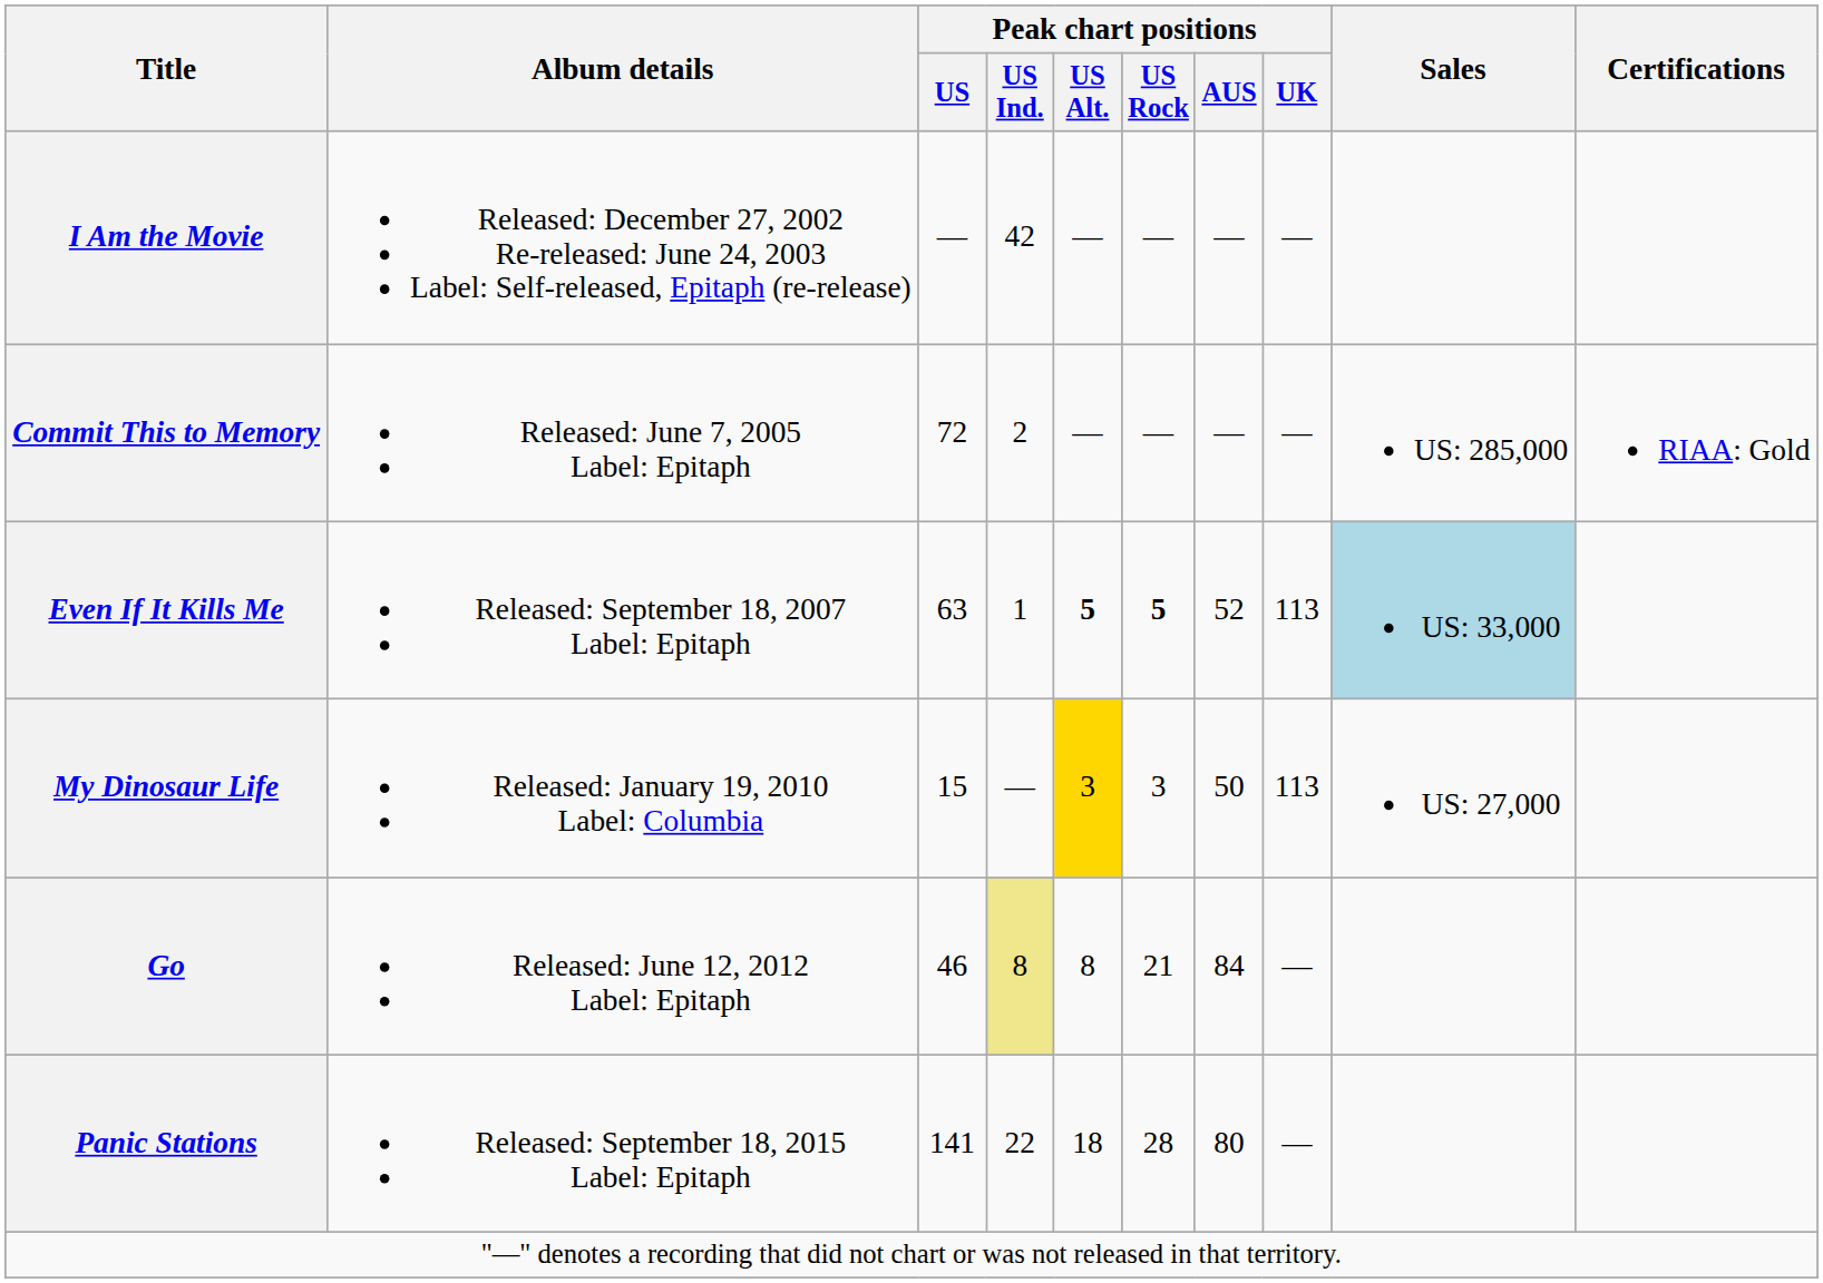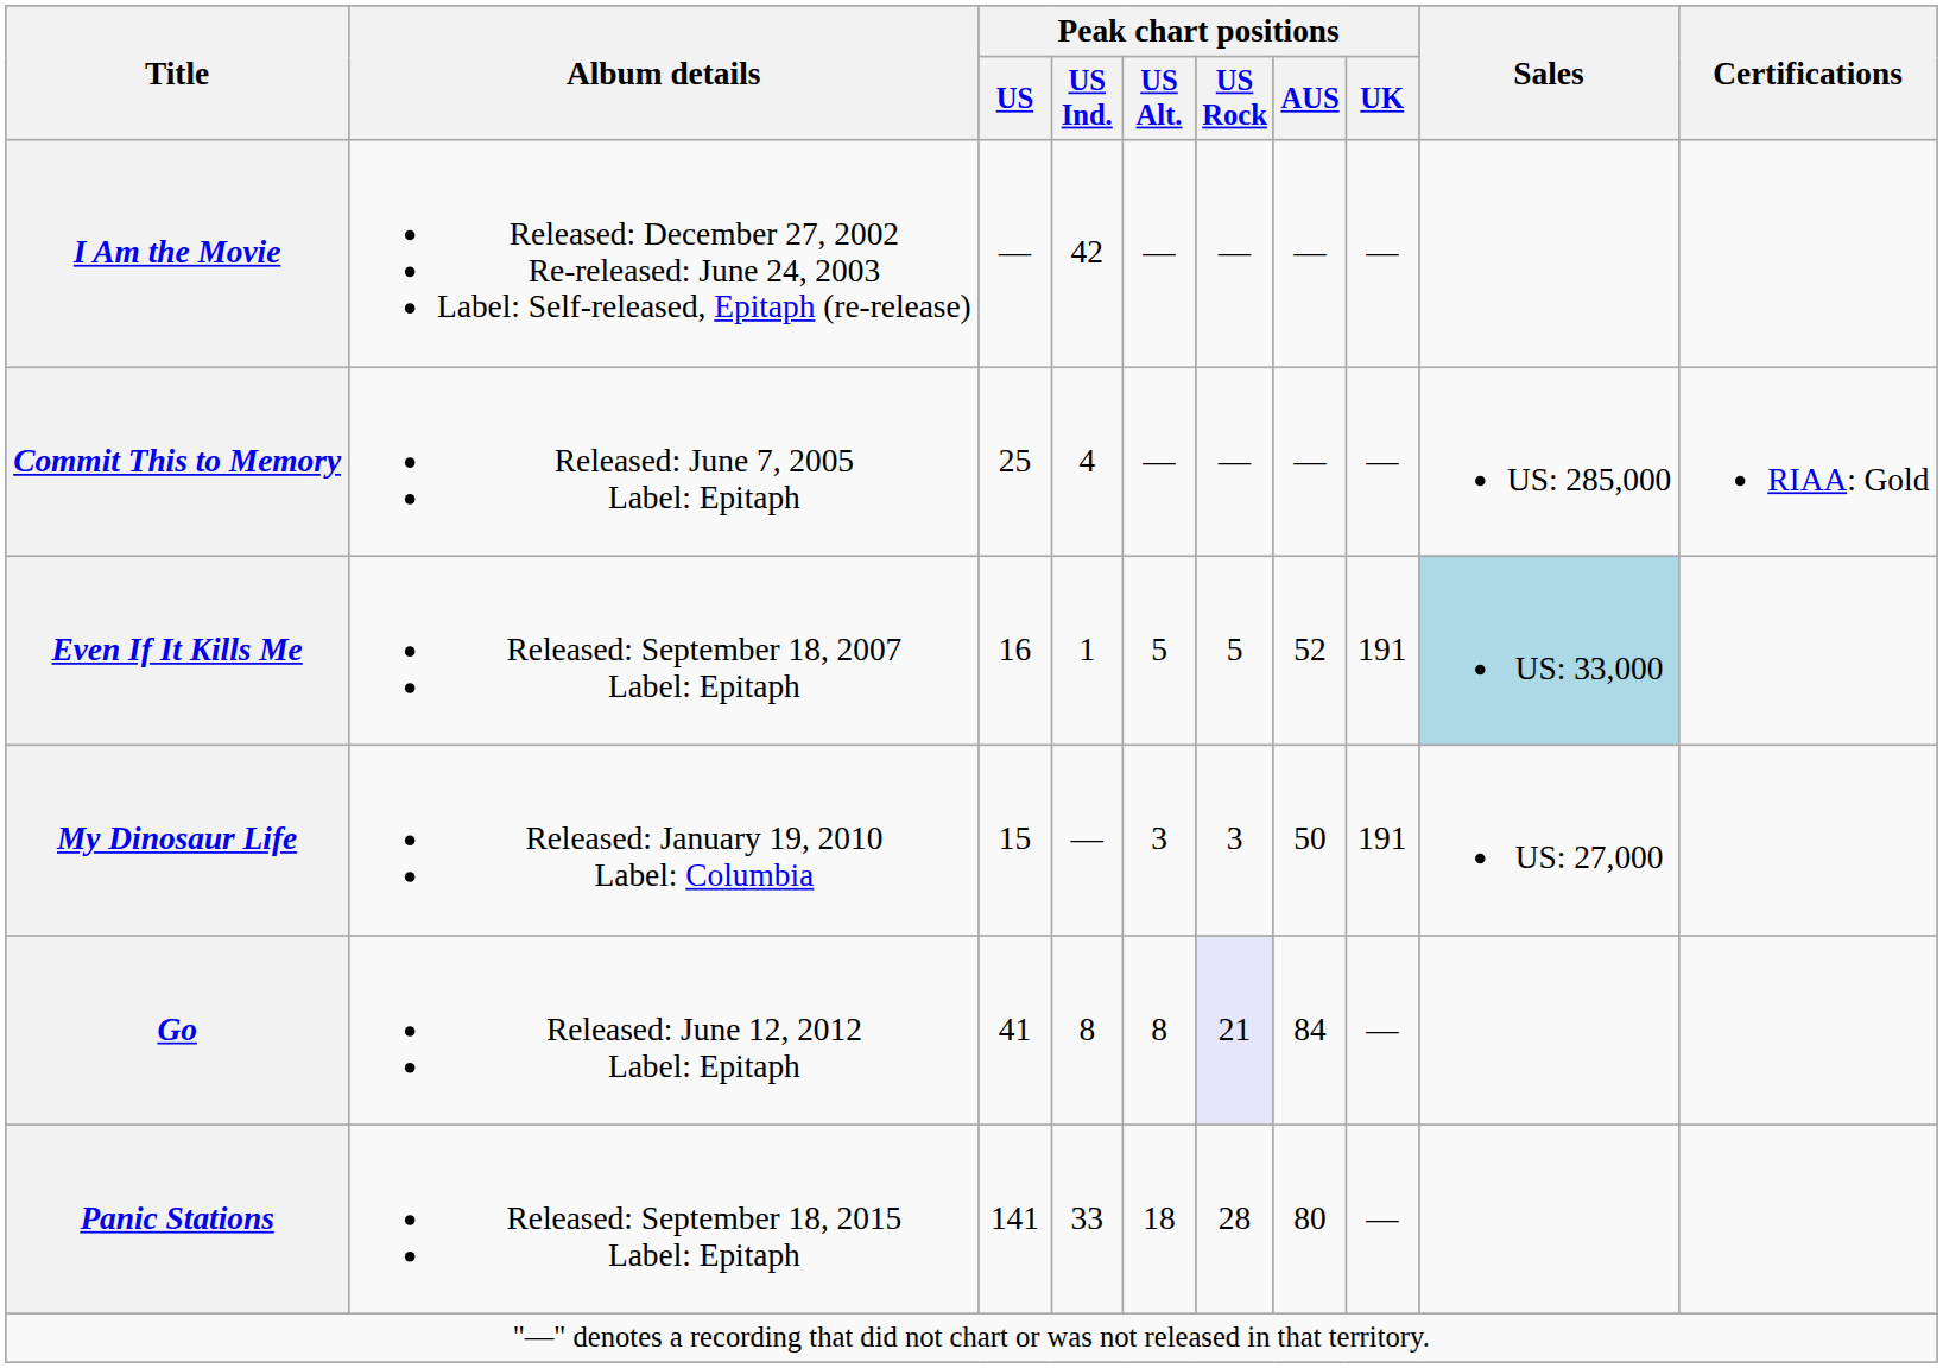 <table class="wikitable plainrowheaders" style="text-align:center;" border="1">
 <tr>
 <th scope="col" rowspan="2">Title</th>
 <th scope="col" rowspan="2">Album details</th>
 <th scope="col" colspan="6">Peak chart positions</th>
 <th scope="col" rowspan="2">Sales</th>
 <th rowspan="2">Certifications</th>
 </tr>
 <tr>
 <th scope="col" style="width:2em;font-size:90%;"><a href='#'>US</a><br></th>
 <th scope="col" style="width:2em;font-size:90%;"><a href='#'>US Ind.</a><br></th>
 <th scope="col" style="width:2em;font-size:90%;"><a href='#'>US Alt.</a><br></th>
 <th scope="col" style="width:2em;font-size:90%;"><a href='#'>US Rock</a><br></th>
 <th scope="col" style="width:2em;font-size:90%;"><a href='#'>AUS</a><br></th>
 <th scope="col" style="width:2em;font-size:90%;"><a href='#'>UK</a><br></th>
 </tr>
 <tr>
 <th scope="row"><em><a href='#'>I Am the Movie</a></em></th>
 <td><br><ul><li>Released: December 27, 2002</li><li>Re-released: June 24, 2003</li><li>Label: Self-released, <a href='#'>Epitaph</a> (re-release)</li></ul></td>
 <td>—</td>
 <td>42</td>
 <td>—</td>
 <td>—</td>
 <td>—</td>
 <td>—</td>
 <td></td>
 <td></td>
 </tr>
 <tr>
 <th scope="row"><em><a href='#'>Commit This to Memory</a></em></th>
 <td><br><ul><li>Released: June 7, 2005</li><li>Label: Epitaph</li></ul></td>
-<td>72</td>
-<td>2</td>
+<td>25</td>
+<td>4</td>
 <td>—</td>
 <td>—</td>
 <td>—</td>
 <td>—</td>
 <td><br><ul><li>US: 285,000</li></ul></td>
 <td><br><ul><li><a href='#'>RIAA</a>: Gold</li></ul></td>
 </tr>
 <tr>
 <th scope="row"><em><a href='#'>Even If It Kills Me</a></em></th>
 <td><br><ul><li>Released: September 18, 2007</li><li>Label: Epitaph</li></ul></td>
-<td>63</td>
+<td>16</td>
 <td>1</td>
-<td><strong>5</strong></td>
-<td><strong>5</strong></td>
+<td>5</td>
+<td>5</td>
 <td>52</td>
-<td>113</td>
+<td>191</td>
 <td style="background: lightblue;"><br><ul><li>US: 33,000</li></ul></td>
 <td></td>
 </tr>
 <tr>
 <th scope="row"><em><a href='#'>My Dinosaur Life</a></em></th>
 <td><br><ul><li>Released: January 19, 2010</li><li>Label: <a href='#'>Columbia</a></li></ul></td>
 <td>15</td>
 <td>—</td>
-<td style="background: gold;">3</td>
+<td>3</td>
 <td>3</td>
 <td>50</td>
-<td>113</td>
+<td>191</td>
 <td><br><ul><li>US: 27,000</li></ul></td>
 <td></td>
 </tr>
 <tr>
 <th scope="row"><em><a href='#'>Go</a></em></th>
 <td><br><ul><li>Released: June 12, 2012</li><li>Label: Epitaph</li></ul></td>
-<td>46</td>
-<td style="background: khaki;">8</td>
+<td>41</td>
 <td>8</td>
-<td>21</td>
+<td>8</td>
+<td style="background: lavender;">21</td>
 <td>84</td>
 <td>—</td>
 <td></td>
 <td></td>
 </tr>
 <tr>
 <th scope="row"><em><a href='#'>Panic Stations</a></em></th>
 <td><br><ul><li>Released: September 18, 2015</li><li>Label: Epitaph</li></ul></td>
 <td>141</td>
-<td>22</td>
+<td>33</td>
 <td>18</td>
 <td>28</td>
 <td>80</td>
 <td>—</td>
 <td></td>
 <td></td>
 </tr>
 <tr>
 <td colspan="16" style="font-size:90%">"—" denotes a recording that did not chart or was not released in that territory.</td>
 </tr>
 </table>
